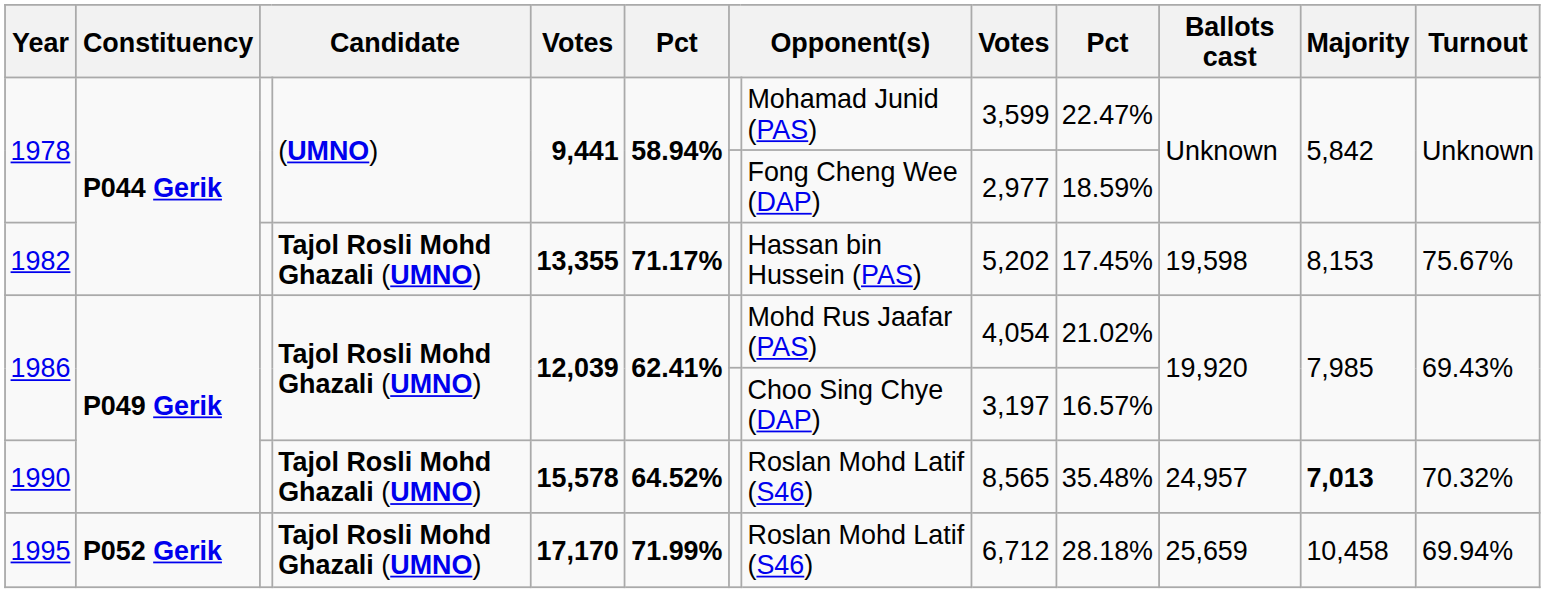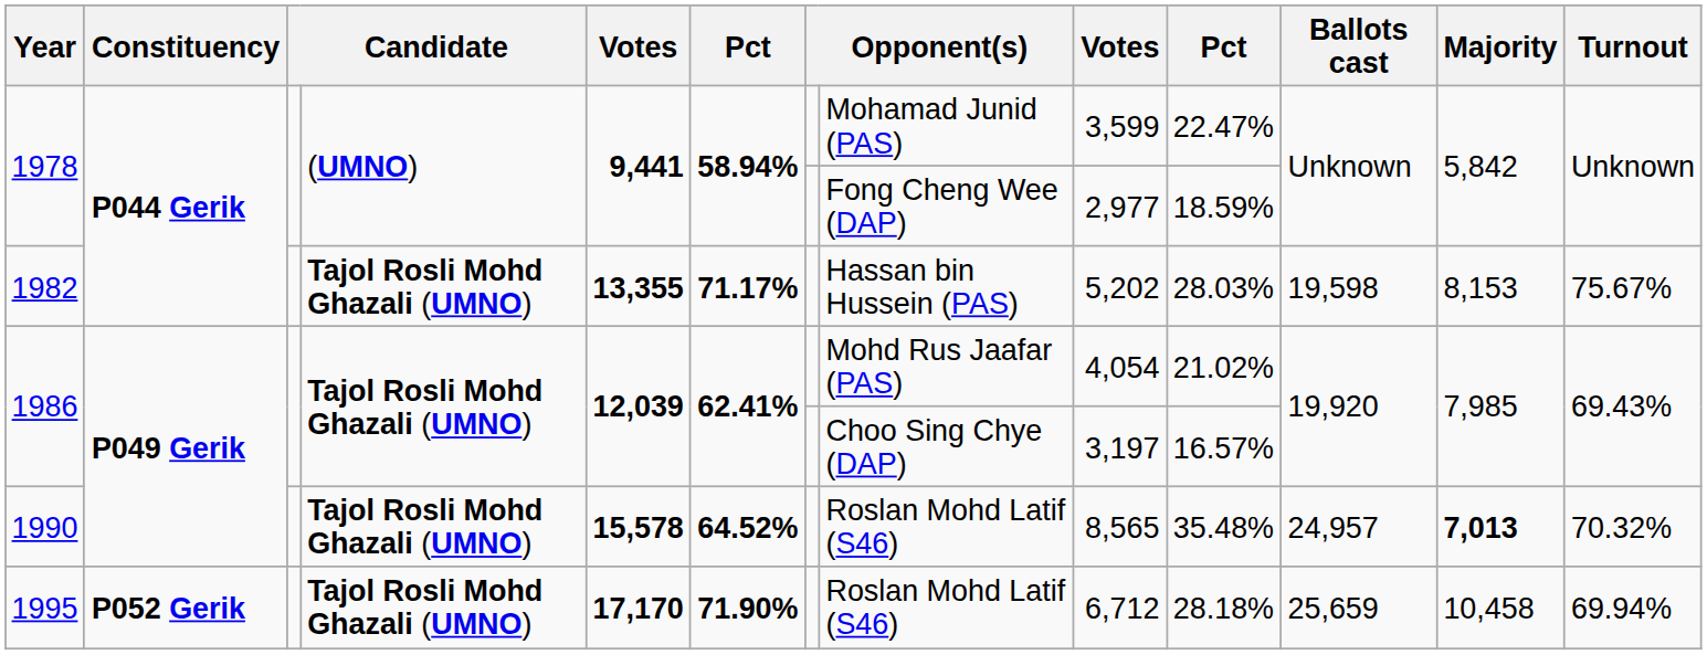 <table class="wikitable" style="margin:0.5em ; font-size:95%">
 <tr>
 <th>Year</th>
 <th>Constituency</th>
 <th colspan=2>Candidate</th>
 <th>Votes</th>
 <th>Pct</th>
 <th colspan=2>Opponent(s)</th>
 <th>Votes</th>
 <th>Pct</th>
 <th>Ballots cast</th>
 <th>Majority</th>
 <th>Turnout</th>
 </tr>
 <tr>
 <td rowspan=2><a href='#'>1978</a></td>
 <td rowspan=3><strong>P044 <a href='#'>Gerik</a></strong></td>
 <td rowspan=2 ></td>
 <td rowspan=2> (<a href='#'><strong>UMNO</strong></a>)</td>
 <td rowspan=2 align=right><strong>9,441</strong></td>
 <td rowspan=2><strong>58.94%</strong></td>
 <td></td>
 <td>Mohamad Junid (<a href='#'>PAS</a>)</td>
 <td align="right">3,599</td>
 <td>22.47%</td>
 <td rowspan=2>Unknown</td>
 <td rowspan=2>5,842</td>
 <td rowspan=2>Unknown</td>
 </tr>
 <tr>
 <td></td>
 <td>Fong Cheng Wee (<a href='#'>DAP</a>)</td>
 <td align="right">2,977</td>
 <td>18.59%</td>
 </tr>
 <tr>
 <td><a href='#'>1982</a></td>
 <td></td>
 <td><strong>Tajol Rosli Mohd Ghazali</strong> (<a href='#'><strong>UMNO</strong></a>)</td>
 <td align="right"><strong>13,355</strong></td>
 <td><strong>71.17%</strong></td>
 <td></td>
 <td>Hassan bin Hussein (<a href='#'>PAS</a>)</td>
 <td align="right">5,202</td>
-<td>17.45%</td>
+<td>28.03%</td>
 <td>19,598</td>
 <td>8,153</td>
 <td>75.67%</td>
 </tr>
 <tr>
 <td rowspan=2><a href='#'>1986</a></td>
 <td rowspan=3><strong>P049 <a href='#'>Gerik</a></strong></td>
 <td rowspan=2 ></td>
 <td rowspan=2><strong>Tajol Rosli Mohd Ghazali</strong> (<a href='#'><strong>UMNO</strong></a>)</td>
 <td rowspan=2 align="right"><strong>12,039</strong></td>
 <td rowspan=2><strong>62.41%</strong></td>
 <td></td>
 <td>Mohd Rus Jaafar (<a href='#'>PAS</a>)</td>
 <td align="right">4,054</td>
 <td>21.02%</td>
 <td rowspan=2>19,920</td>
 <td rowspan=2>7,985</td>
 <td rowspan=2>69.43%</td>
 </tr>
 <tr>
 <td></td>
 <td>Choo Sing Chye (<a href='#'>DAP</a>)</td>
 <td align="right">3,197</td>
 <td>16.57%</td>
 </tr>
 <tr>
 <td><a href='#'>1990</a></td>
 <td></td>
 <td><strong>Tajol Rosli Mohd Ghazali</strong> (<a href='#'><strong>UMNO</strong></a>)</td>
 <td align="right"><strong>15,578</strong></td>
 <td><strong>64.52%</strong></td>
 <td></td>
 <td>Roslan Mohd Latif (<a href='#'>S46</a>)</td>
 <td align="right">8,565</td>
 <td>35.48%</td>
 <td>24,957</td>
 <td><strong>7,013</strong></td>
 <td>70.32%</td>
 </tr>
 <tr>
 <td><a href='#'>1995</a></td>
 <td><strong>P052 <a href='#'>Gerik</a></strong></td>
 <td></td>
 <td><strong>Tajol Rosli Mohd Ghazali</strong> (<a href='#'><strong>UMNO</strong></a>)</td>
 <td align="right"><strong>17,170</strong></td>
-<td><strong>71.99%</strong></td>
+<td><strong>71.90%</strong></td>
 <td></td>
 <td>Roslan Mohd Latif (<a href='#'>S46</a>)</td>
 <td align="right">6,712</td>
 <td>28.18%</td>
 <td>25,659</td>
 <td>10,458</td>
 <td>69.94%</td>
 </tr>
 </table>
